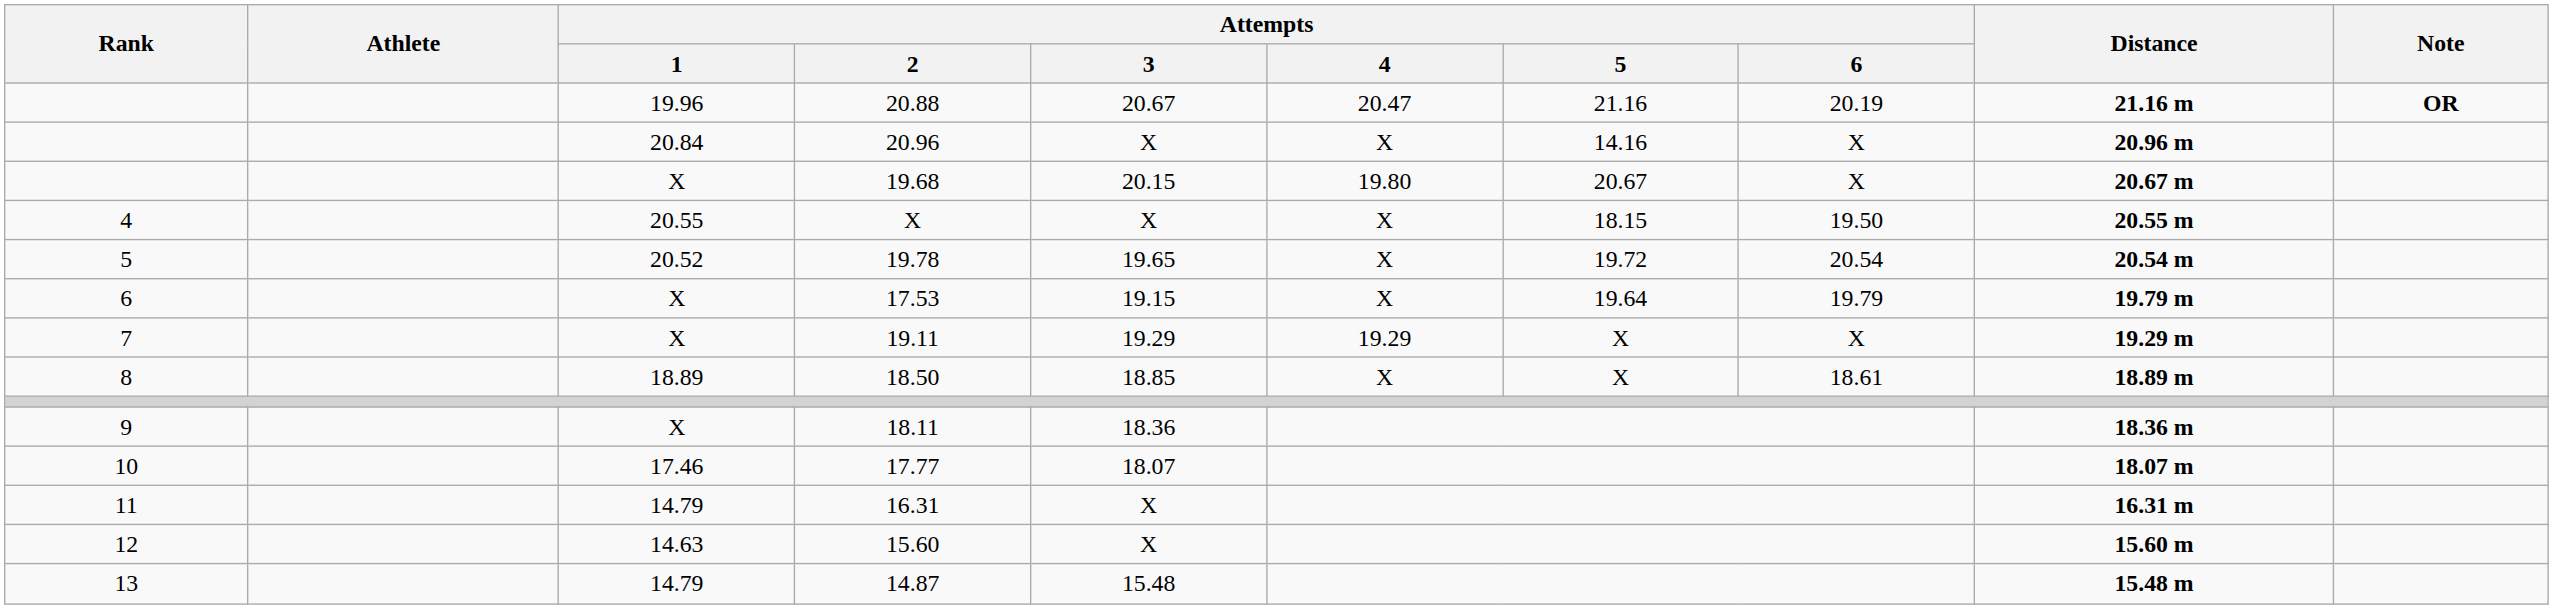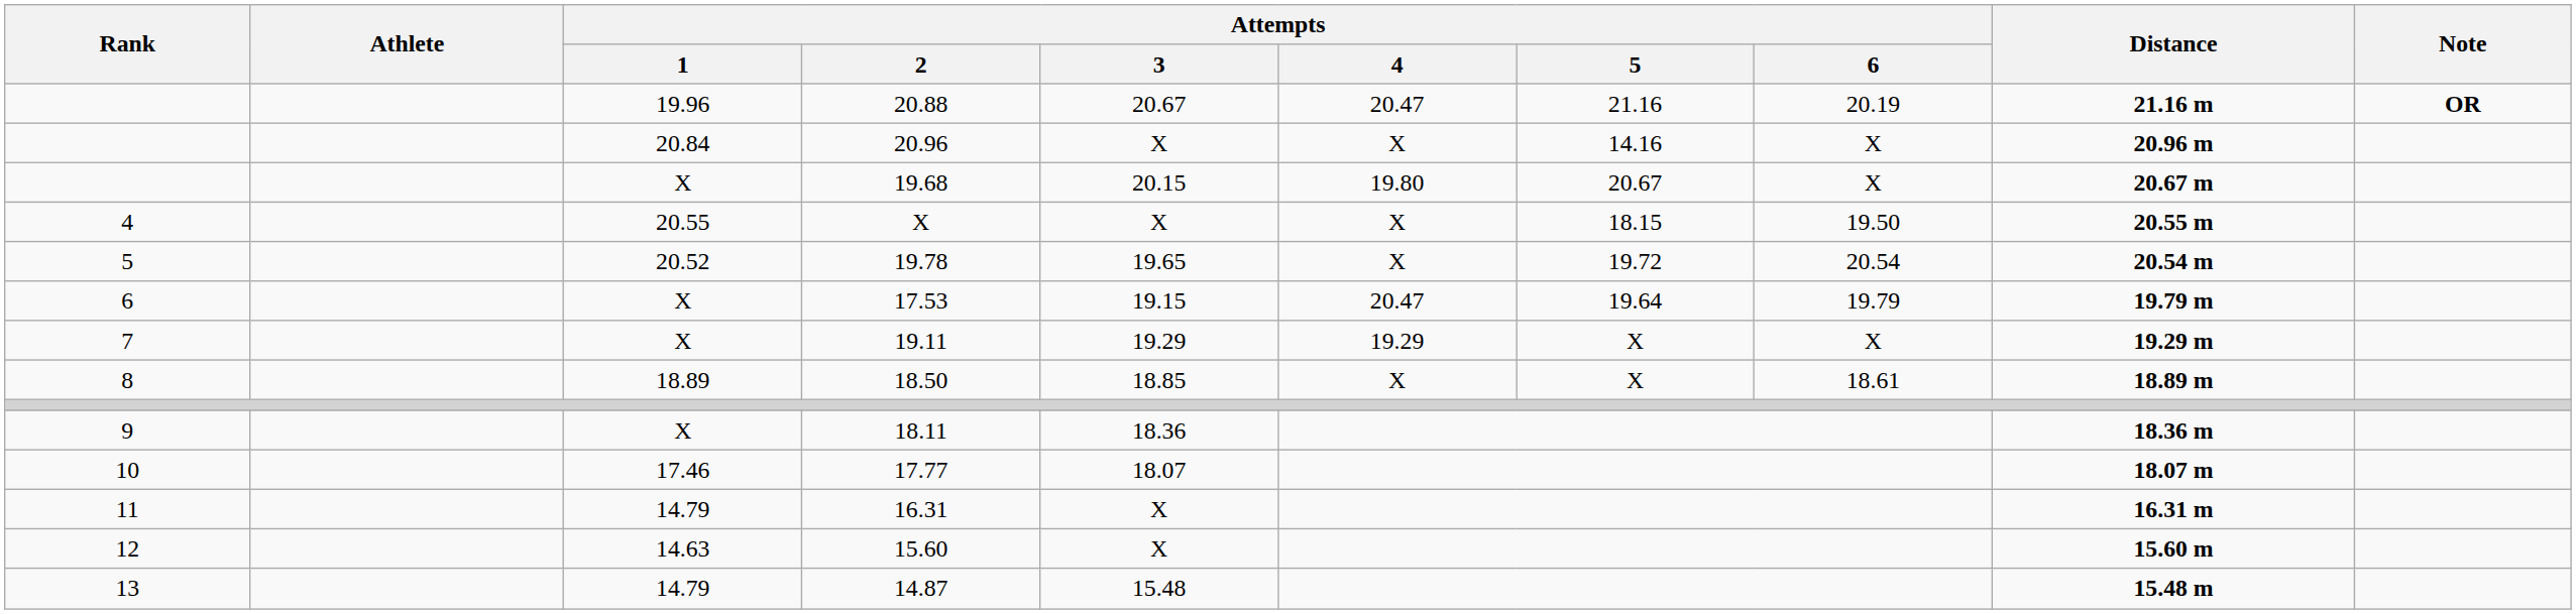 <table class="wikitable" style=" text-align:center; font-size:110%;" width="95%">
 <tr>
 <th rowspan="2">Rank</th>
 <th rowspan="2">Athlete</th>
 <th colspan="6">Attempts</th>
 <th rowspan="2">Distance</th>
 <th rowspan="2">Note</th>
 </tr>
 <tr>
 <th>1</th>
 <th>2</th>
 <th>3</th>
 <th>4</th>
 <th>5</th>
 <th>6</th>
 </tr>
 <tr>
 <td></td>
 <td align=left></td>
 <td>19.96</td>
 <td>20.88</td>
 <td>20.67</td>
 <td>20.47</td>
 <td>21.16</td>
 <td>20.19</td>
 <td><strong>21.16 m </strong></td>
 <td><strong>OR</strong></td>
 </tr>
 <tr>
 <td></td>
 <td align=left></td>
 <td>20.84</td>
 <td>20.96</td>
 <td>X</td>
 <td>X</td>
 <td>14.16</td>
 <td>X</td>
 <td><strong>20.96 m </strong></td>
 <td></td>
 </tr>
 <tr>
 <td></td>
 <td align=left></td>
 <td>X</td>
 <td>19.68</td>
 <td>20.15</td>
 <td>19.80</td>
 <td>20.67</td>
 <td>X</td>
 <td><strong>20.67 m </strong></td>
 <td></td>
 </tr>
 <tr>
 <td>4</td>
 <td align=left></td>
 <td>20.55</td>
 <td>X</td>
 <td>X</td>
 <td>X</td>
 <td>18.15</td>
 <td>19.50</td>
 <td><strong>20.55 m </strong></td>
 <td></td>
 </tr>
 <tr>
 <td>5</td>
 <td align=left></td>
 <td>20.52</td>
 <td>19.78</td>
 <td>19.65</td>
 <td>X</td>
 <td>19.72</td>
 <td>20.54</td>
 <td><strong>20.54 m </strong></td>
 <td></td>
 </tr>
 <tr>
 <td>6</td>
 <td align=left></td>
 <td>X</td>
 <td>17.53</td>
 <td>19.15</td>
-<td>X</td>
+<td>20.47</td>
 <td>19.64</td>
 <td>19.79</td>
 <td><strong>19.79 m </strong></td>
 <td></td>
 </tr>
 <tr>
 <td>7</td>
 <td align=left></td>
 <td>X</td>
 <td>19.11</td>
 <td>19.29</td>
 <td>19.29</td>
 <td>X</td>
 <td>X</td>
 <td><strong>19.29 m </strong></td>
 <td></td>
 </tr>
 <tr>
 <td>8</td>
 <td align=left></td>
 <td>18.89</td>
 <td>18.50</td>
 <td>18.85</td>
 <td>X</td>
 <td>X</td>
 <td>18.61</td>
 <td><strong>18.89 m </strong></td>
 <td></td>
 </tr>
 <tr>
 <td colspan=10 bgcolor=lightgray></td>
 </tr>
 <tr>
 <td>9</td>
 <td align=left></td>
 <td>X</td>
 <td>18.11</td>
 <td>18.36</td>
 <td colspan=3></td>
 <td><strong>18.36 m </strong></td>
 <td></td>
 </tr>
 <tr>
 <td>10</td>
 <td align=left></td>
 <td>17.46</td>
 <td>17.77</td>
 <td>18.07</td>
 <td colspan=3></td>
 <td><strong>18.07 m </strong></td>
 <td></td>
 </tr>
 <tr>
 <td>11</td>
 <td align=left></td>
 <td>14.79</td>
 <td>16.31</td>
 <td>X</td>
 <td colspan=3></td>
 <td><strong>16.31 m </strong></td>
 <td></td>
 </tr>
 <tr>
 <td>12</td>
 <td align=left></td>
 <td>14.63</td>
 <td>15.60</td>
 <td>X</td>
 <td colspan=3></td>
 <td><strong>15.60 m </strong></td>
 <td></td>
 </tr>
 <tr>
 <td>13</td>
 <td align=left></td>
 <td>14.79</td>
 <td>14.87</td>
 <td>15.48</td>
 <td colspan=3></td>
 <td><strong>15.48 m </strong></td>
 <td></td>
 </tr>
 </table>
